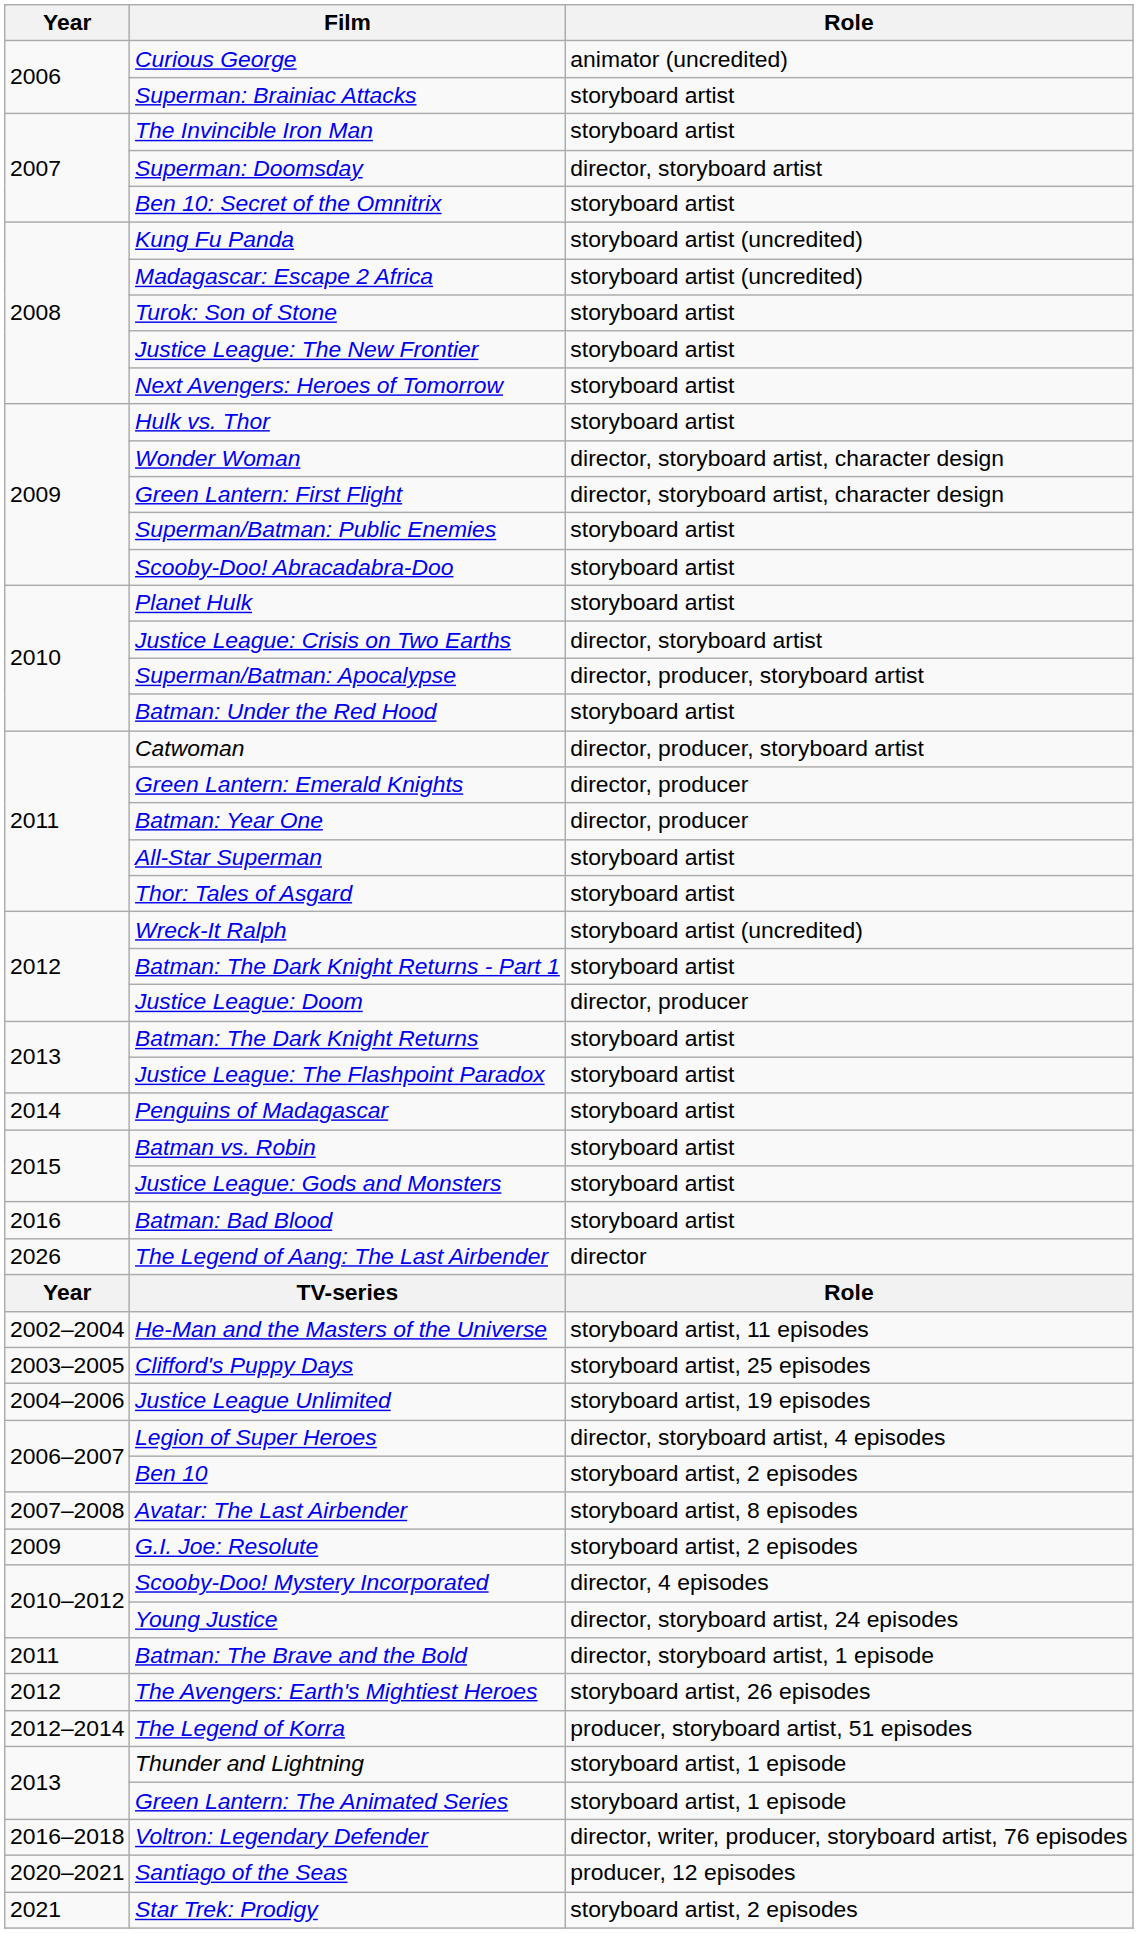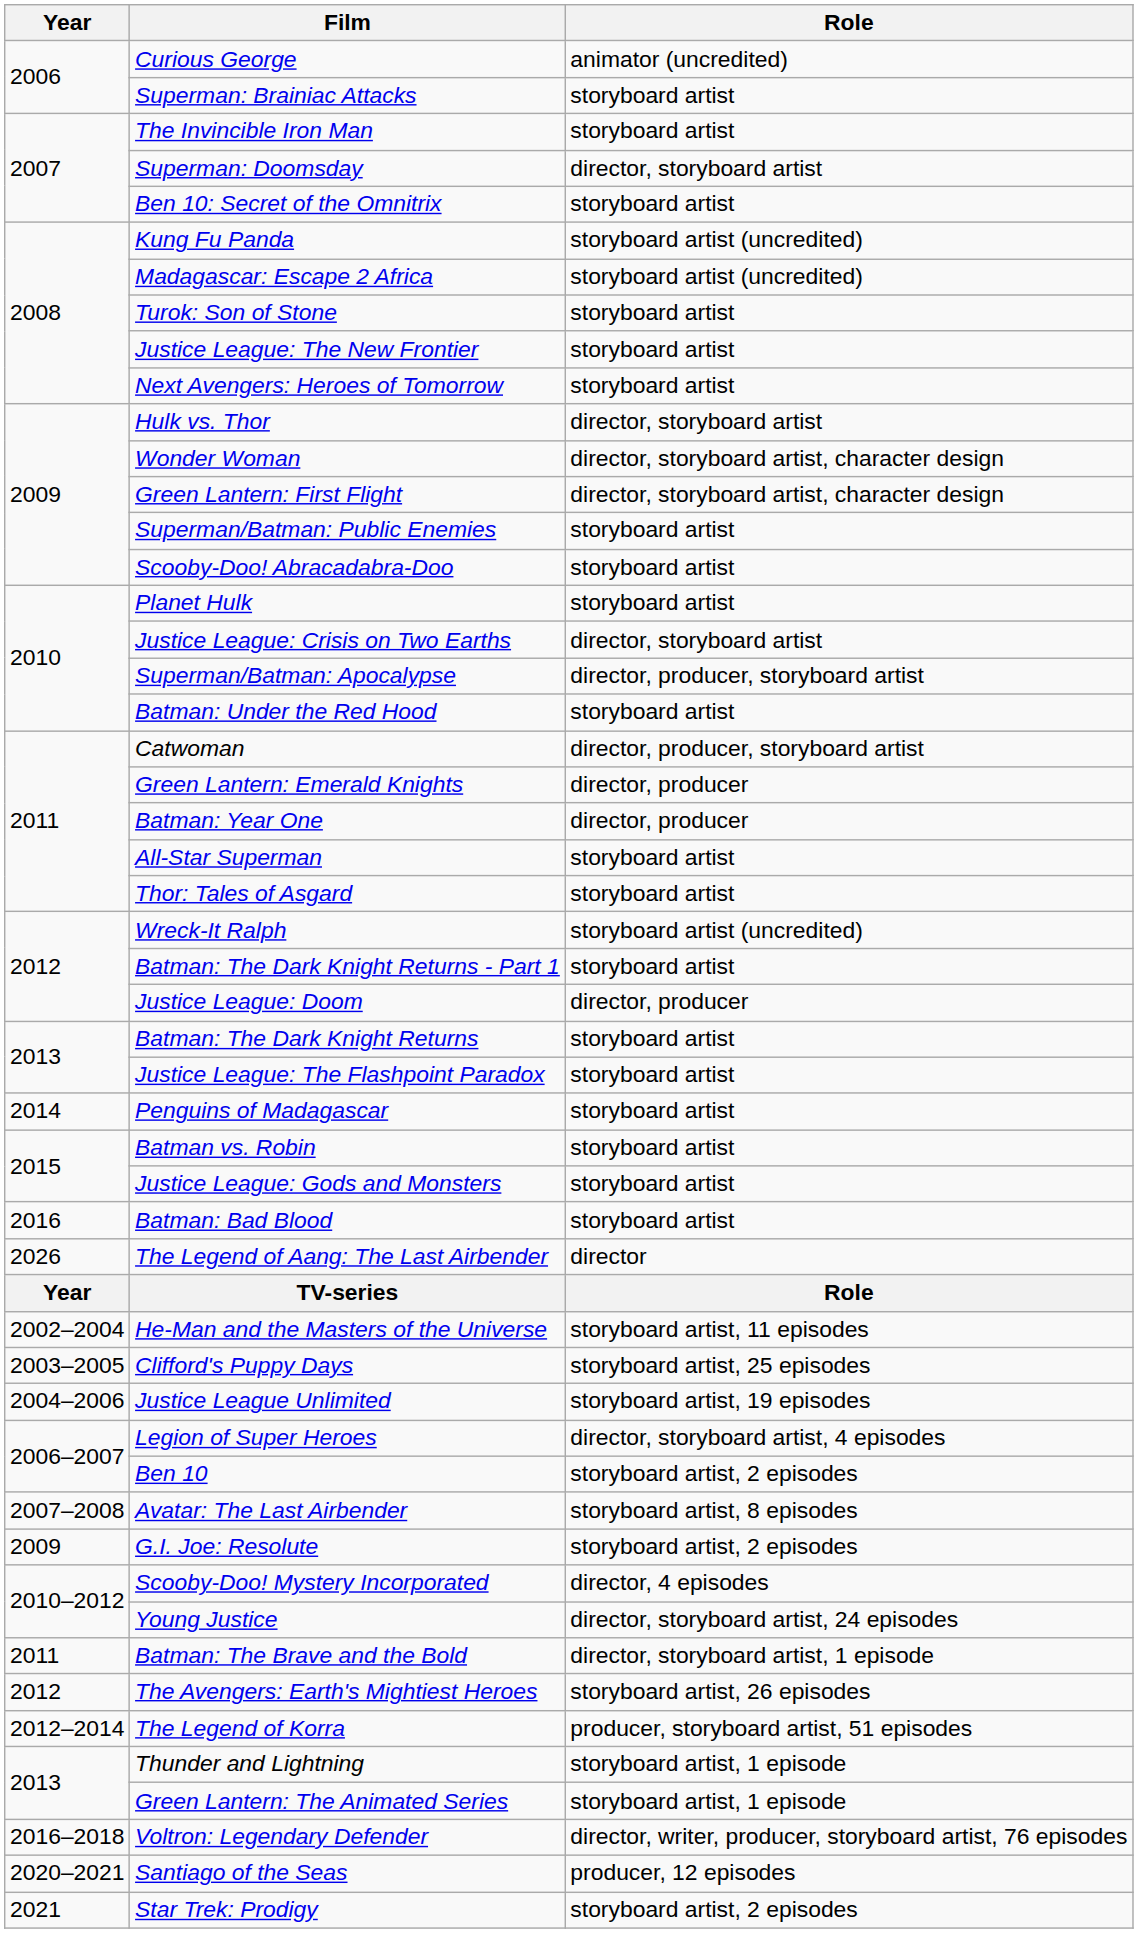 <table class="wikitable">
 <tr>
 <th>Year</th>
 <th>Film</th>
 <th>Role</th>
 </tr>
 <tr>
 <td rowspan="2">2006</td>
 <td><em><a href='#'>Curious George</a></em></td>
 <td>animator (uncredited)</td>
 </tr>
 <tr>
 <td><em><a href='#'>Superman: Brainiac Attacks</a></em></td>
 <td>storyboard artist</td>
 </tr>
 <tr>
 <td rowspan="3">2007</td>
 <td><a href='#'><em>The Invincible Iron Man</em></a></td>
 <td>storyboard artist</td>
 </tr>
 <tr>
 <td><em><a href='#'>Superman: Doomsday</a></em></td>
 <td>director, storyboard artist</td>
 </tr>
 <tr>
 <td><em><a href='#'>Ben 10: Secret of the Omnitrix</a></em></td>
 <td>storyboard artist</td>
 </tr>
 <tr>
 <td rowspan="5">2008</td>
 <td><a href='#'><em>Kung Fu Panda</em></a></td>
 <td>storyboard artist (uncredited)</td>
 </tr>
 <tr>
 <td><em><a href='#'>Madagascar: Escape 2 Africa</a></em></td>
 <td>storyboard artist (uncredited)</td>
 </tr>
 <tr>
 <td><a href='#'><em>Turok: Son of Stone</em></a></td>
 <td>storyboard artist</td>
 </tr>
 <tr>
 <td><em><a href='#'>Justice League: The New Frontier</a></em></td>
 <td>storyboard artist</td>
 </tr>
 <tr>
 <td><em><a href='#'>Next Avengers: Heroes of Tomorrow</a></em></td>
 <td>storyboard artist</td>
 </tr>
 <tr>
 <td rowspan="5">2009</td>
 <td><em><a href='#'>Hulk vs. Thor</a></em></td>
-<td>storyboard artist</td>
+<td>director, storyboard artist</td>
 </tr>
 <tr>
 <td><em><a href='#'>Wonder Woman</a></em></td>
 <td>director, storyboard artist, character design</td>
 </tr>
 <tr>
 <td><em><a href='#'>Green Lantern: First Flight</a></em></td>
 <td>director, storyboard artist, character design</td>
 </tr>
 <tr>
 <td><em><a href='#'>Superman/Batman: Public Enemies</a></em></td>
 <td>storyboard artist</td>
 </tr>
 <tr>
 <td><em><a href='#'>Scooby-Doo! Abracadabra-Doo</a></em></td>
 <td>storyboard artist</td>
 </tr>
 <tr>
 <td rowspan="4">2010</td>
 <td><a href='#'><em>Planet Hulk</em></a></td>
 <td>storyboard artist</td>
 </tr>
 <tr>
 <td><em><a href='#'>Justice League: Crisis on Two Earths</a></em></td>
 <td>director, storyboard artist</td>
 </tr>
 <tr>
 <td><em><a href='#'>Superman/Batman: Apocalypse</a></em></td>
 <td>director, producer, storyboard artist</td>
 </tr>
 <tr>
 <td><em><a href='#'>Batman: Under the Red Hood</a></em></td>
 <td>storyboard artist</td>
 </tr>
 <tr>
 <td rowspan="5">2011</td>
 <td><em>Catwoman</em></td>
 <td>director, producer, storyboard artist</td>
 </tr>
 <tr>
 <td><em><a href='#'>Green Lantern: Emerald Knights</a></em></td>
 <td>director, producer</td>
 </tr>
 <tr>
 <td><em><a href='#'>Batman: Year One</a></em></td>
 <td>director, producer</td>
 </tr>
 <tr>
 <td><em><a href='#'>All-Star Superman</a></em></td>
 <td>storyboard artist</td>
 </tr>
 <tr>
 <td><em><a href='#'>Thor: Tales of Asgard</a></em></td>
 <td>storyboard artist</td>
 </tr>
 <tr>
 <td rowspan="3">2012</td>
 <td><em><a href='#'>Wreck-It Ralph</a></em></td>
 <td>storyboard artist (uncredited)</td>
 </tr>
 <tr>
 <td><em><a href='#'>Batman: The Dark Knight Returns - Part 1</a></em></td>
 <td>storyboard artist</td>
 </tr>
 <tr>
 <td><em><a href='#'>Justice League: Doom</a></em></td>
 <td>director, producer</td>
 </tr>
 <tr>
 <td rowspan="2">2013</td>
 <td><em><a href='#'>Batman: The Dark Knight Returns</a></em></td>
 <td>storyboard artist</td>
 </tr>
 <tr>
 <td><em><a href='#'>Justice League: The Flashpoint Paradox</a></em></td>
 <td>storyboard artist</td>
 </tr>
 <tr>
 <td>2014</td>
 <td><em><a href='#'>Penguins of Madagascar</a></em></td>
 <td>storyboard artist</td>
 </tr>
 <tr>
 <td rowspan="2">2015</td>
 <td><em><a href='#'>Batman vs. Robin</a></em></td>
 <td>storyboard artist</td>
 </tr>
 <tr>
 <td><em><a href='#'>Justice League: Gods and Monsters</a></em></td>
 <td>storyboard artist</td>
 </tr>
 <tr>
 <td>2016</td>
 <td><em><a href='#'>Batman: Bad Blood</a></em></td>
 <td>storyboard artist</td>
 </tr>
 <tr>
 <td>2026</td>
 <td><em><a href='#'>The Legend of Aang: The Last Airbender</a></em></td>
 <td>director</td>
 </tr>
 <tr>
 <th>Year</th>
 <th>TV-series</th>
 <th>Role</th>
 </tr>
 <tr>
 <td>2002–2004</td>
 <td><em><a href='#'>He-Man and the Masters of the Universe</a></em></td>
 <td>storyboard artist, 11 episodes</td>
 </tr>
 <tr>
 <td>2003–2005</td>
 <td><em><a href='#'>Clifford's Puppy Days</a></em></td>
 <td>storyboard artist, 25 episodes</td>
 </tr>
 <tr>
 <td>2004–2006</td>
 <td><em><a href='#'>Justice League Unlimited</a></em></td>
 <td>storyboard artist, 19 episodes</td>
 </tr>
 <tr>
 <td rowspan="2">2006–2007</td>
 <td><em><a href='#'>Legion of Super Heroes</a></em></td>
 <td>director, storyboard artist, 4 episodes</td>
 </tr>
 <tr>
 <td><em><a href='#'>Ben 10</a></em></td>
 <td>storyboard artist, 2 episodes</td>
 </tr>
 <tr>
 <td>2007–2008</td>
 <td><em><a href='#'>Avatar: The Last Airbender</a></em></td>
 <td>storyboard artist, 8 episodes</td>
 </tr>
 <tr>
 <td>2009</td>
 <td><em><a href='#'>G.I. Joe: Resolute</a></em></td>
 <td>storyboard artist, 2 episodes</td>
 </tr>
 <tr>
 <td rowspan="2">2010–2012</td>
 <td><em><a href='#'>Scooby-Doo! Mystery Incorporated</a></em></td>
 <td>director, 4 episodes</td>
 </tr>
 <tr>
 <td><em><a href='#'>Young Justice</a></em></td>
 <td>director, storyboard artist, 24 episodes</td>
 </tr>
 <tr>
 <td>2011</td>
 <td><em><a href='#'>Batman: The Brave and the Bold</a></em></td>
 <td>director, storyboard artist, 1 episode</td>
 </tr>
 <tr>
 <td>2012</td>
 <td><em><a href='#'>The Avengers: Earth's Mightiest Heroes</a></em></td>
 <td>storyboard artist, 26 episodes</td>
 </tr>
 <tr>
 <td>2012–2014</td>
 <td><em><a href='#'>The Legend of Korra</a></em></td>
 <td>producer, storyboard artist, 51 episodes</td>
 </tr>
 <tr>
 <td rowspan="2">2013</td>
 <td><em>Thunder and Lightning</em></td>
 <td>storyboard artist, 1 episode</td>
 </tr>
 <tr>
 <td><em><a href='#'>Green Lantern: The Animated Series</a></em></td>
 <td>storyboard artist, 1 episode</td>
 </tr>
 <tr>
 <td>2016–2018</td>
 <td><em><a href='#'>Voltron: Legendary Defender</a></em></td>
 <td>director, writer, producer, storyboard artist, 76 episodes</td>
 </tr>
 <tr>
 <td>2020–2021</td>
 <td><em><a href='#'>Santiago of the Seas</a></em></td>
 <td>producer, 12 episodes</td>
 </tr>
 <tr>
 <td>2021</td>
 <td><em><a href='#'>Star Trek: Prodigy</a></em></td>
 <td>storyboard artist, 2 episodes</td>
 </tr>
 </table>
